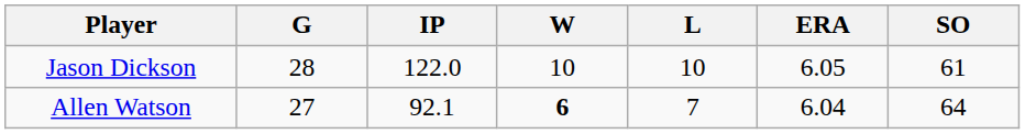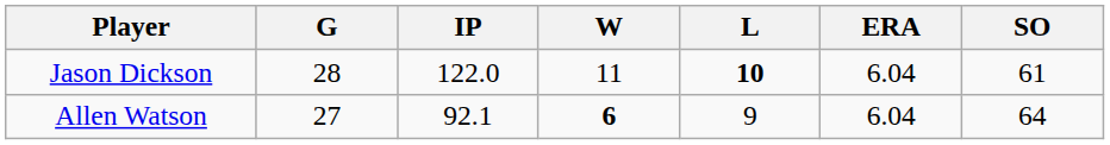 <table class="wikitable sortable">
 <tr>
 <th bgcolor="#DDDDFF" width="16%">Player</th>
 <th bgcolor="#DDDDFF" width="9%">G</th>
 <th bgcolor="#DDDDFF" width="9%">IP</th>
 <th bgcolor="#DDDDFF" width="9%">W</th>
 <th bgcolor="#DDDDFF" width="9%">L</th>
 <th bgcolor="#DDDDFF" width="9%">ERA</th>
 <th bgcolor="#DDDDFF" width="9%">SO</th>
 </tr>
 <tr align=center>
 <td><a href='#'>Jason Dickson</a></td>
 <td>28</td>
 <td>122.0</td>
-<td>10</td>
-<td>10</td>
-<td>6.05</td>
+<td>11</td>
+<td><strong>10</strong></td>
+<td>6.04</td>
 <td>61</td>
 </tr>
 <tr align=center>
 <td><a href='#'>Allen Watson</a></td>
 <td>27</td>
 <td>92.1</td>
 <td><strong>6</strong></td>
-<td>7</td>
+<td>9</td>
 <td>6.04</td>
 <td>64</td>
 </tr>
 </table>
